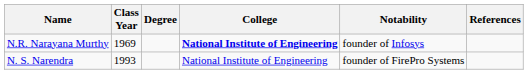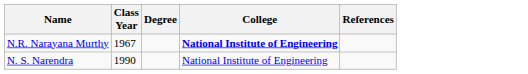 <table class="wikitable">
 <tr>
 <th>Name</th>
 <th>Class<br>Year</th>
 <th>Degree</th>
 <th>College</th>
-<th>Notability</th>
 <th>References</th>
 </tr>
 <tr>
 <td><a href='#'>N.R. Narayana Murthy</a></td>
-<td>1969</td>
+<td>1967</td>
 <td></td>
 <td><strong><a href='#'>National Institute of Engineering</a></strong></td>
-<td>founder of <a href='#'>Infosys</a></td>
 <td></td>
 </tr>
 <tr>
 <td><a href='#'>N. S. Narendra</a></td>
-<td>1993</td>
+<td>1990</td>
 <td></td>
 <td><a href='#'>National Institute of Engineering</a></td>
-<td>founder of FirePro Systems</td>
 <td></td>
 </tr>
 </table>
